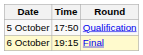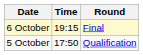 <table class="wikitable">
 <tr>
 <th>Date</th>
 <th>Time</th>
 <th>Round</th>
 </tr>
+<tr style=background:lemonchiffon>
+<td>6 October</td>
+<td>19:15</td>
+<td><a href='#'>Final</a></td>
+</tr>
 <tr>
 <td>5 October</td>
 <td>17:50</td>
 <td><a href='#'>Qualification</a></td>
 </tr>
-<tr style=background:lemonchiffon>
-<td>6 October</td>
-<td>19:15</td>
-<td><a href='#'>Final</a></td>
-</tr>
 </table>
